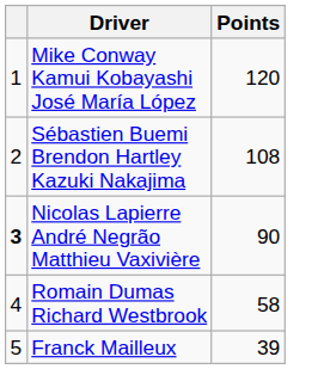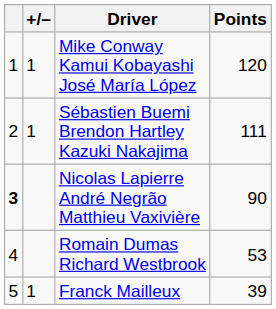 <table class="wikitable" style="font-size: 95%;">
 <tr>
 <th scope="col"></th>
+<th scope="col">+/–</th>
 <th scope="col">Driver</th>
 <th scope="col">Points</th>
 </tr>
 <tr>
 <td align="center">1</td>
+<td align="left"> 1</td>
 <td> <a href='#'>Mike Conway</a><br> <a href='#'>Kamui Kobayashi</a><br> <a href='#'>José María López</a></td>
 <td align="right">120</td>
 </tr>
 <tr>
 <td align="center">2</td>
+<td align="left"> 1</td>
 <td> <a href='#'>Sébastien Buemi</a><br> <a href='#'>Brendon Hartley</a><br> <a href='#'>Kazuki Nakajima</a></td>
-<td align="right">108</td>
+<td align="right">111</td>
 </tr>
 <tr>
 <td align="center"><strong>3</strong></td>
+<td align="left"></td>
 <td> <a href='#'>Nicolas Lapierre</a><br> <a href='#'>André Negrão</a><br> <a href='#'>Matthieu Vaxivière</a></td>
 <td align="right">90</td>
 </tr>
 <tr>
 <td align="center">4</td>
+<td align="left"></td>
 <td> <a href='#'>Romain Dumas</a><br> <a href='#'>Richard Westbrook</a></td>
-<td align="right">58</td>
+<td align="right">53</td>
 </tr>
 <tr>
 <td align="center">5</td>
+<td align="left"> 1</td>
 <td> <a href='#'>Franck Mailleux</a></td>
 <td align="right">39</td>
 </tr>
 </table>
